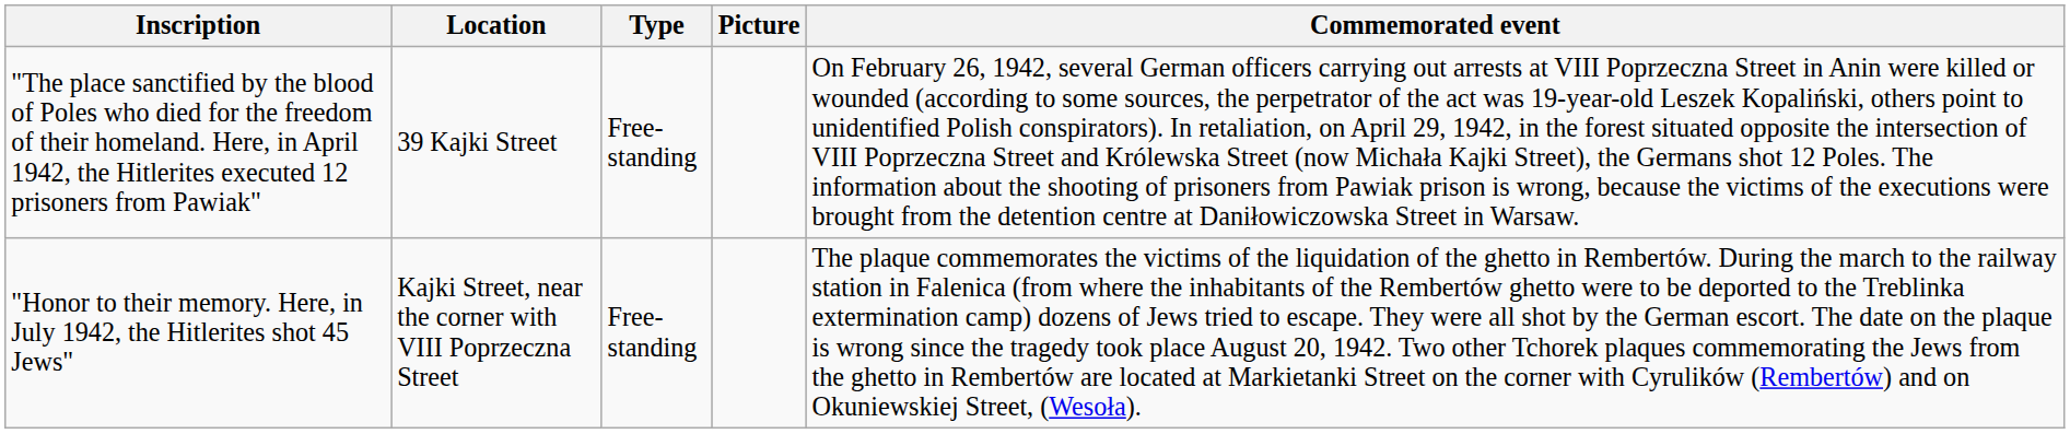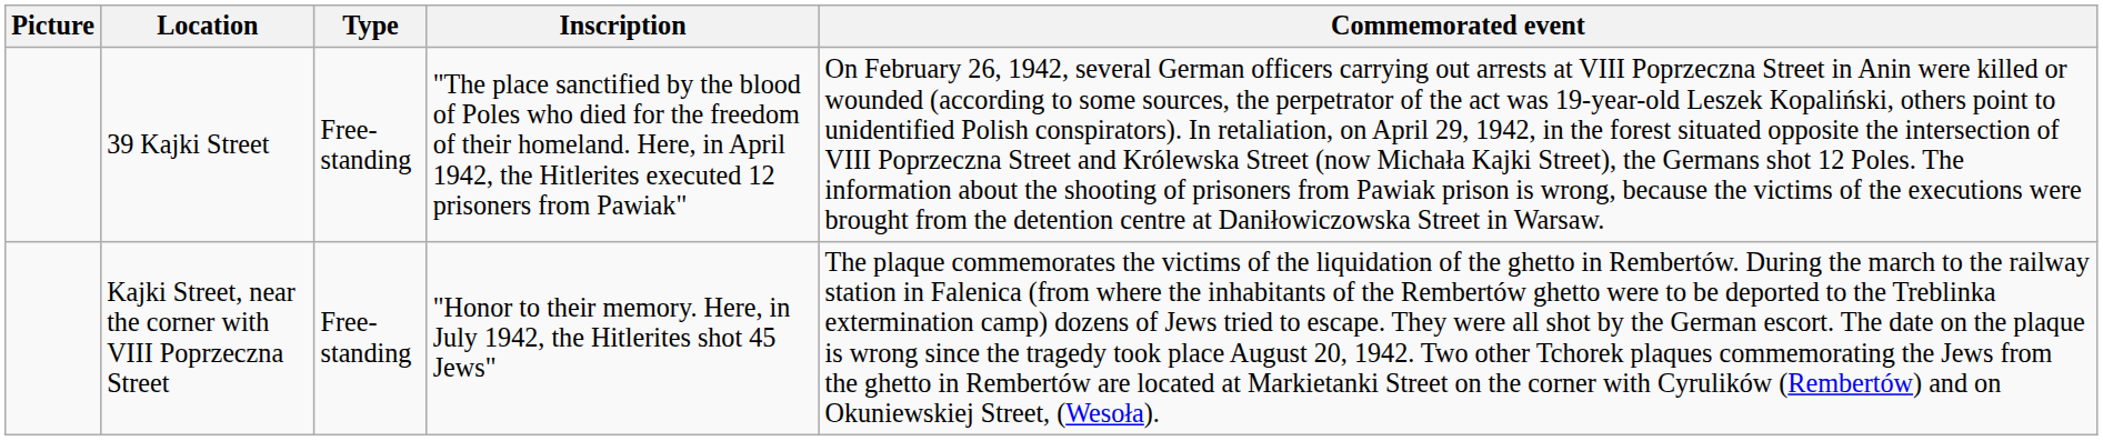 <table class="wikitable sortable">
 <tr>
-<th scope="col">Inscription</th>
+<th scope="col">Picture</th>
 <th scope="col">Location</th>
 <th scope="col">Type</th>
-<th scope="col">Picture</th>
+<th scope="col">Inscription</th>
 <th scope="col">Commemorated event</th>
 </tr>
 <tr>
-<td>"The place sanctified by the blood of Poles who died for the freedom of their homeland. Here, in April 1942, the Hitlerites executed 12 prisoners from Pawiak"</td>
+<td></td>
 <td>39 Kajki Street</td>
 <td>Free-standing</td>
-<td></td>
+<td>"The place sanctified by the blood of Poles who died for the freedom of their homeland. Here, in April 1942, the Hitlerites executed 12 prisoners from Pawiak"</td>
 <td>On February 26, 1942, several German officers carrying out arrests at VIII Poprzeczna Street in Anin were killed or wounded (according to some sources, the perpetrator of the act was 19-year-old Leszek Kopaliński, others point to unidentified Polish conspirators). In retaliation, on April 29, 1942, in the forest situated opposite the intersection of VIII Poprzeczna Street and Królewska Street (now Michała Kajki Street), the Germans shot 12 Poles. The information about the shooting of prisoners from Pawiak prison is wrong, because the victims of the executions were brought from the detention centre at Daniłowiczowska Street in Warsaw.</td>
 </tr>
 <tr>
-<td>"Honor to their memory. Here, in July 1942, the Hitlerites shot 45 Jews"</td>
+<td></td>
 <td>Kajki Street, near the corner with VIII Poprzeczna Street</td>
 <td>Free-standing</td>
-<td></td>
+<td>"Honor to their memory. Here, in July 1942, the Hitlerites shot 45 Jews"</td>
 <td>The plaque commemorates the victims of the liquidation of the ghetto in Rembertów. During the march to the railway station in Falenica (from where the inhabitants of the Rembertów ghetto were to be deported to the Treblinka extermination camp) dozens of Jews tried to escape. They were all shot by the German escort. The date on the plaque is wrong since the tragedy took place August 20, 1942. Two other Tchorek plaques commemorating the Jews from the ghetto in Rembertów are located at Markietanki Street on the corner with Cyrulików (<a href='#'>Rembertów</a>) and on Okuniewskiej Street, (<a href='#'>Wesoła</a>).</td>
 </tr>
 </table>
